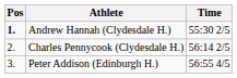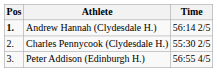 <table class="wikitable">
 <tr>
 <th>Pos</th>
 <th>Athlete</th>
 <th>Time</th>
 </tr>
 <tr>
 <td><strong>1.</strong></td>
 <td>Andrew Hannah (Clydesdale H.)</td>
-<td>55:30 2/5</td>
+<td>56:14 2/5</td>
 </tr>
 <tr>
 <td>2.</td>
 <td>Charles Pennycook (Clydesdale H.)</td>
-<td>56:14 2/5</td>
+<td>55:30 2/5</td>
 </tr>
 <tr>
 <td>3.</td>
 <td>Peter Addison (Edinburgh H.)</td>
 <td>56:55 4/5</td>
 </tr>
 </table>
